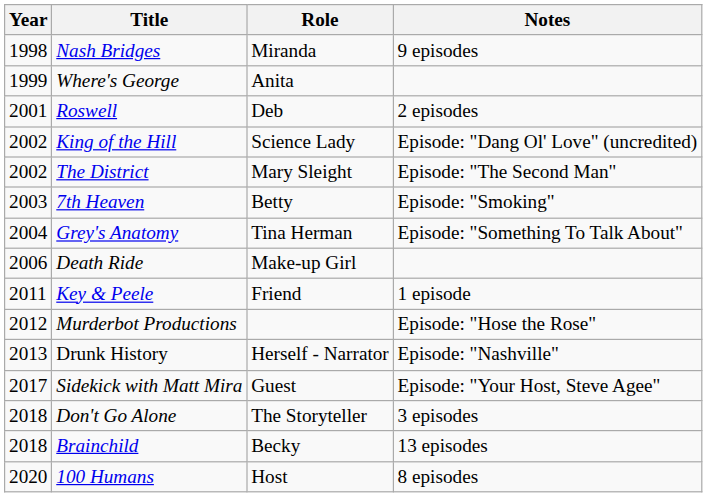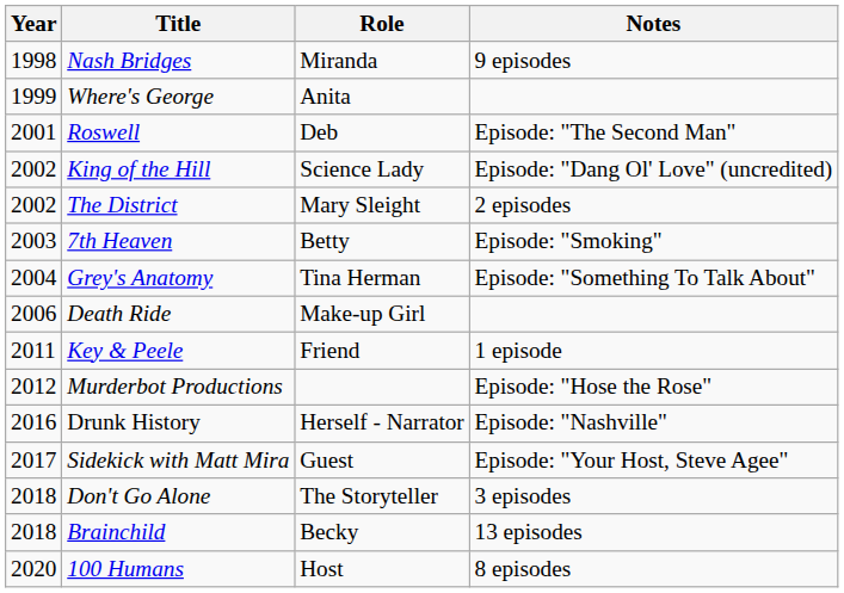 <table class="wikitable sortable">
 <tr>
 <th>Year</th>
 <th>Title</th>
 <th>Role</th>
 <th>Notes</th>
 </tr>
 <tr>
 <td>1998</td>
 <td><em><a href='#'>Nash Bridges</a></em></td>
 <td>Miranda</td>
 <td>9 episodes</td>
 </tr>
 <tr>
 <td>1999</td>
 <td><em>Where's George</em></td>
 <td>Anita</td>
 <td></td>
 </tr>
 <tr>
 <td>2001</td>
 <td><em><a href='#'>Roswell</a></em></td>
 <td>Deb</td>
-<td>2 episodes</td>
+<td>Episode: "The Second Man"</td>
 </tr>
 <tr>
 <td>2002</td>
 <td><em><a href='#'>King of the Hill</a></em></td>
 <td>Science Lady</td>
 <td>Episode: "Dang Ol' Love" (uncredited)</td>
 </tr>
 <tr>
 <td>2002</td>
 <td><em><a href='#'>The District</a></em></td>
 <td>Mary Sleight</td>
-<td>Episode: "The Second Man"</td>
+<td>2 episodes</td>
 </tr>
 <tr>
 <td>2003</td>
 <td><em><a href='#'>7th Heaven</a></em></td>
 <td>Betty</td>
 <td>Episode: "Smoking"</td>
 </tr>
 <tr>
 <td>2004</td>
 <td><em><a href='#'>Grey's Anatomy</a></em></td>
 <td>Tina Herman</td>
 <td>Episode: "Something To Talk About"</td>
 </tr>
 <tr>
 <td>2006</td>
 <td><em>Death Ride</em></td>
 <td>Make-up Girl</td>
 <td></td>
 </tr>
 <tr>
 <td>2011</td>
 <td><em><a href='#'>Key & Peele</a></em></td>
 <td>Friend</td>
 <td>1 episode</td>
 </tr>
 <tr>
 <td>2012</td>
 <td><em>Murderbot Productions</em></td>
 <td></td>
 <td>Episode: "Hose the Rose"</td>
 </tr>
 <tr>
-<td>2013</td>
+<td>2016</td>
 <td>Drunk History</td>
 <td>Herself - Narrator</td>
 <td>Episode: "Nashville"</td>
 </tr>
 <tr>
 <td>2017</td>
 <td><em>Sidekick with Matt Mira</em></td>
 <td>Guest</td>
 <td>Episode: "Your Host, Steve Agee"</td>
 </tr>
 <tr>
 <td>2018</td>
 <td><em>Don't Go Alone</em></td>
 <td>The Storyteller</td>
 <td>3 episodes</td>
 </tr>
 <tr>
 <td>2018</td>
 <td><em><a href='#'>Brainchild</a></em></td>
 <td>Becky</td>
 <td>13 episodes</td>
 </tr>
 <tr>
 <td>2020</td>
 <td><em><a href='#'>100 Humans</a></em></td>
 <td>Host</td>
 <td>8 episodes</td>
 </tr>
 </table>
